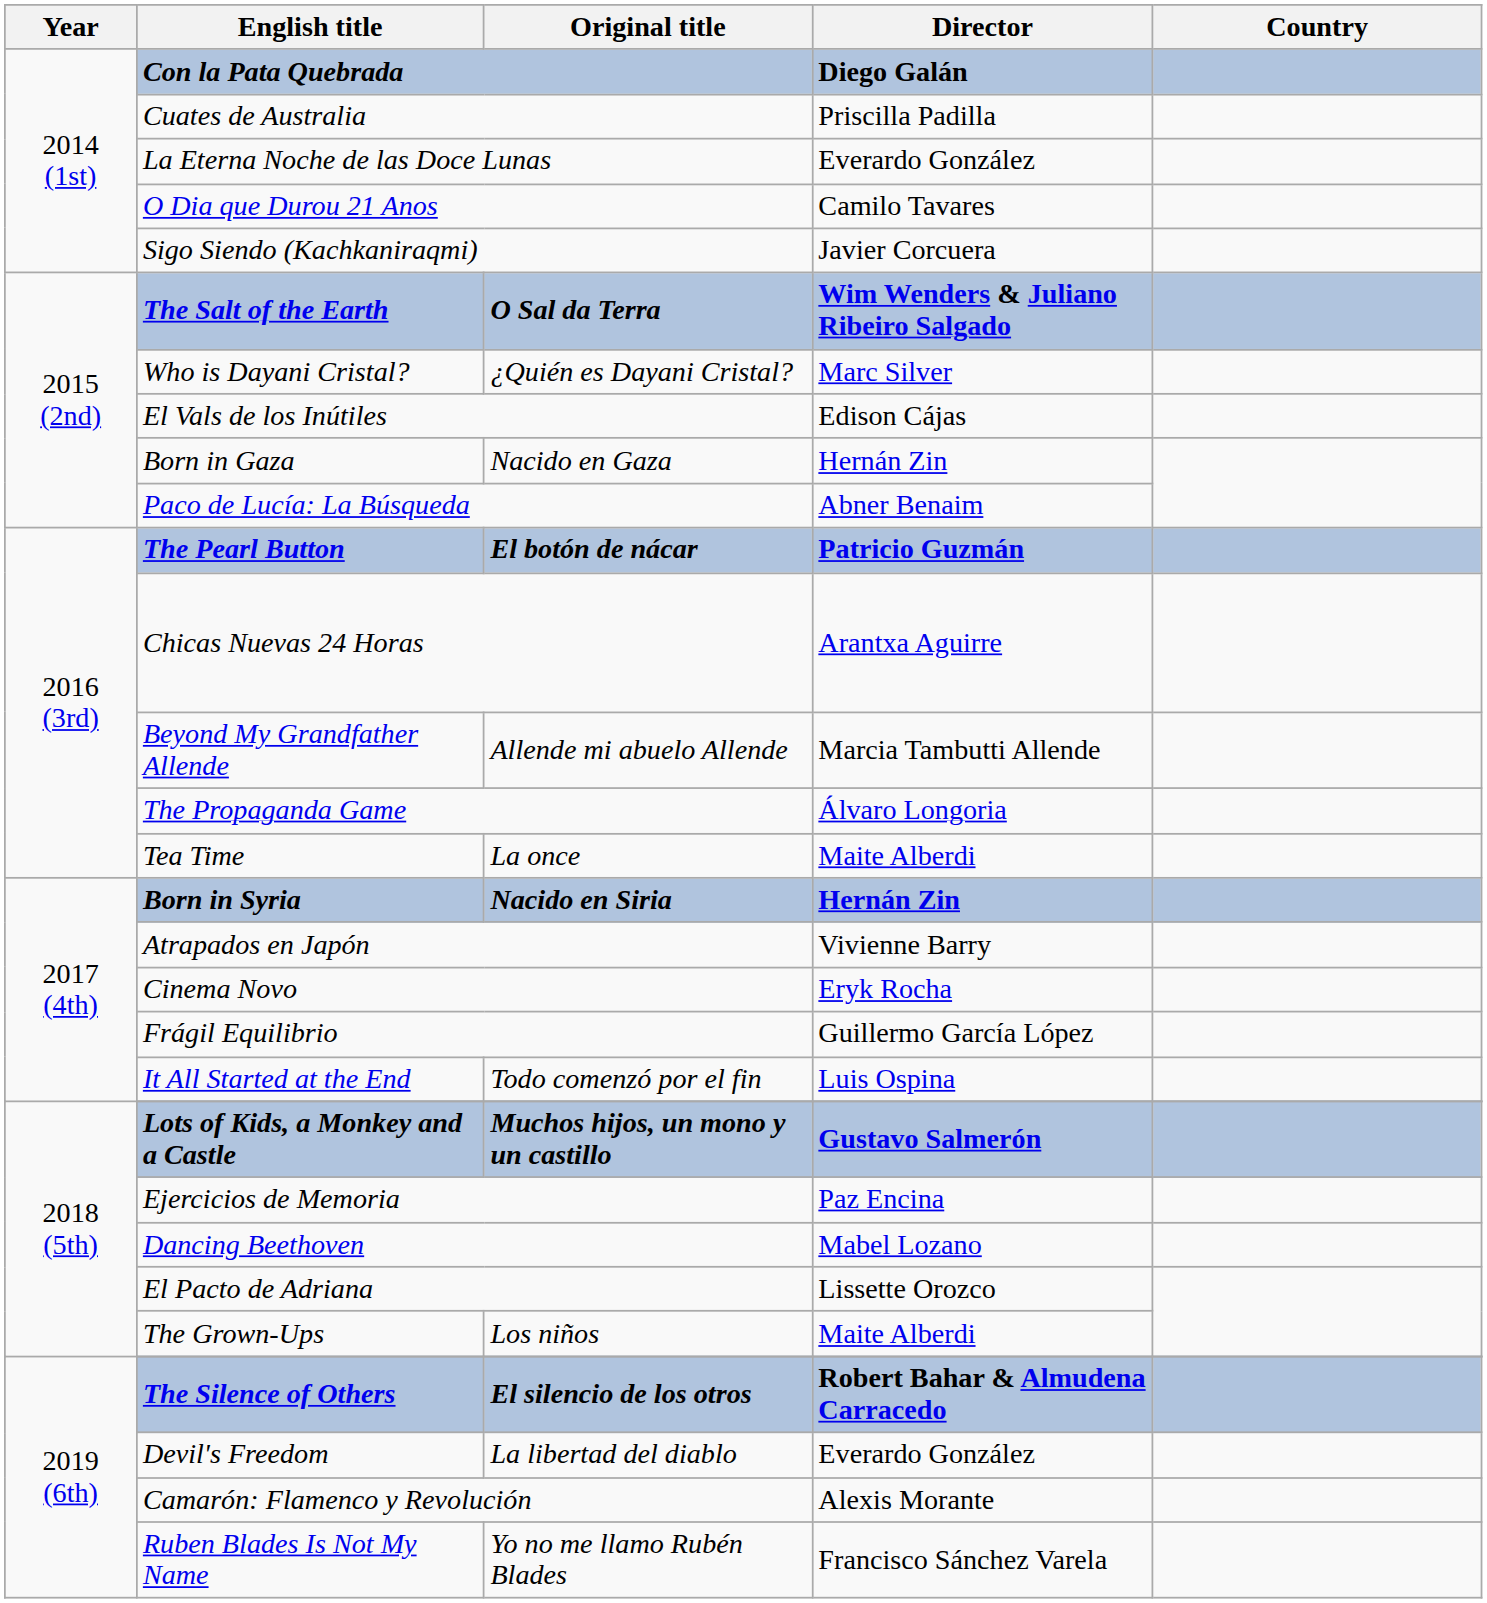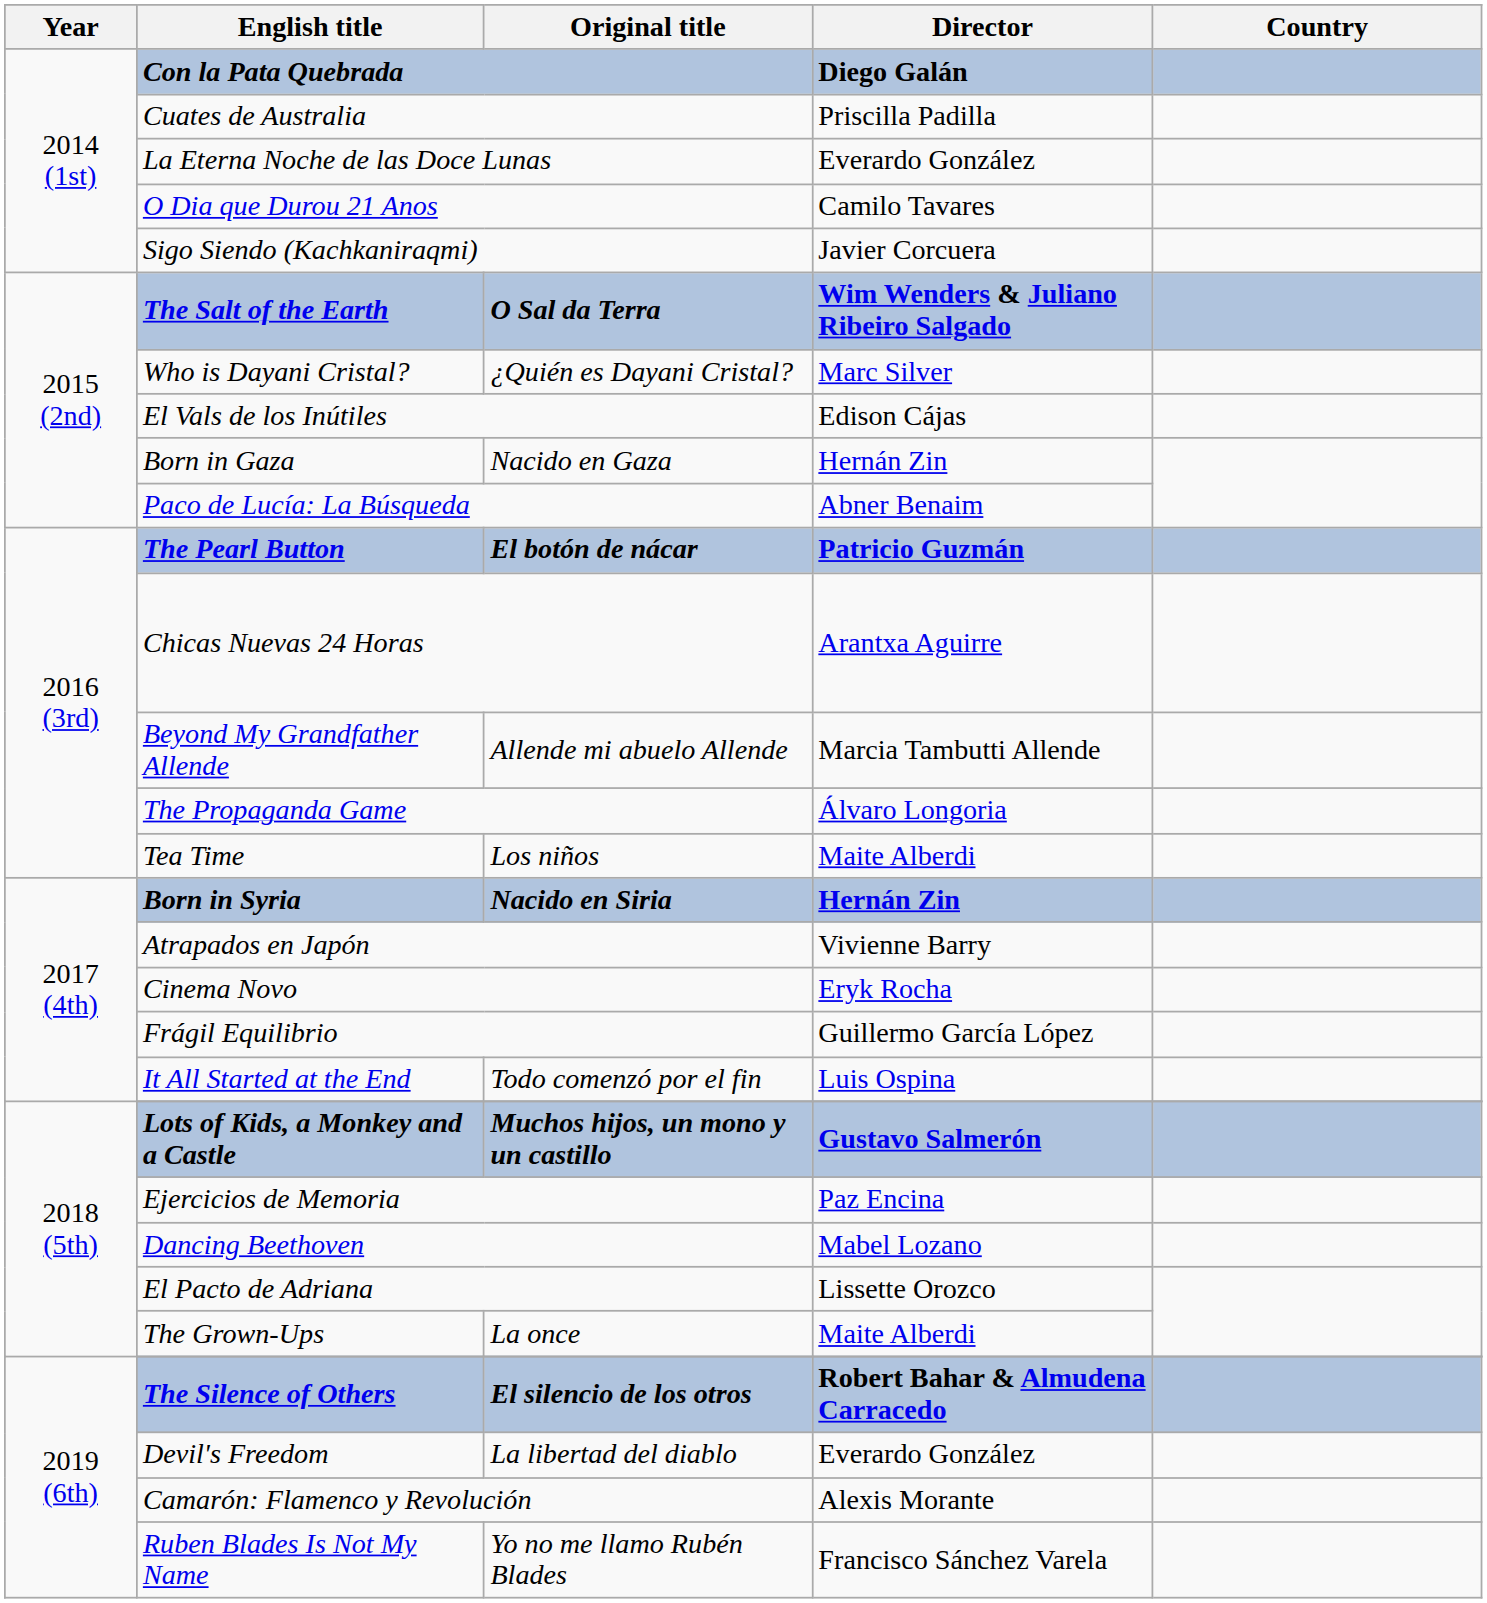 <table class="wikitable" width="95%" cellpadding="6">
 <tr>
 <th width="100"><strong>Year</strong></th>
 <th width="300"><strong>English title</strong></th>
 <th width="300"><strong>Original title</strong></th>
 <th width="300"><strong>Director</strong></th>
 <th width="300"><strong>Country</strong></th>
 </tr>
 <tr>
 <td rowspan="5" style="text-align:center;">2014<br><a href='#'>(1st)</a></td>
 <td colspan="2" style="background:#B0C4DE;"><strong><em>Con la Pata Quebrada</em></strong></td>
 <td style="background:#B0C4DE;"><strong>Diego Galán</strong></td>
 <td style="background:#B0C4DE;"><strong></strong></td>
 </tr>
 <tr>
 <td colspan="2"><em>Cuates de Australia</em></td>
 <td>Priscilla Padilla</td>
 <td></td>
 </tr>
 <tr>
 <td colspan="2"><em>La Eterna Noche de las Doce Lunas</em></td>
 <td>Everardo González</td>
 <td><br> </td>
 </tr>
 <tr>
 <td colspan="2"><em><a href='#'>O Dia que Durou 21 Anos</a></em></td>
 <td>Camilo Tavares</td>
 <td></td>
 </tr>
 <tr>
 <td colspan="2"><em>Sigo Siendo (Kachkaniraqmi)</em></td>
 <td>Javier Corcuera</td>
 <td><br> </td>
 </tr>
 <tr>
 <td rowspan="5" style="text-align:center;">2015<br><a href='#'>(2nd)</a></td>
 <td style="background:#B0C4DE;"><strong><em><a href='#'>The Salt of the Earth</a></em></strong></td>
 <td style="background:#B0C4DE;"><strong><em>O Sal da Terra</em></strong></td>
 <td style="background:#B0C4DE;"><strong><a href='#'>Wim Wenders</a> & <a href='#'>Juliano Ribeiro Salgado</a></strong></td>
 <td style="background:#B0C4DE;"><strong></strong></td>
 </tr>
 <tr>
 <td><em>Who is Dayani Cristal?</em></td>
 <td><em>¿Quién es Dayani Cristal?</em></td>
 <td><a href='#'>Marc Silver</a></td>
 <td></td>
 </tr>
 <tr>
 <td colspan="2"><em>El Vals de los Inútiles</em></td>
 <td>Edison Cájas</td>
 <td><br> </td>
 </tr>
 <tr>
 <td><em>Born in Gaza</em></td>
 <td><em>Nacido en Gaza</em></td>
 <td><a href='#'>Hernán Zin</a></td>
 <td rowspan="2"></td>
 </tr>
 <tr>
 <td colspan="2"><em><a href='#'>Paco de Lucía: La Búsqueda</a></em></td>
 <td><a href='#'>Abner Benaim</a></td>
 </tr>
 <tr>
 <td rowspan="5" style="text-align:center;">2016<br><a href='#'>(3rd)</a></td>
 <td style="background:#B0C4DE;"><strong><em><a href='#'>The Pearl Button</a></em></strong></td>
 <td style="background:#B0C4DE;"><strong><em>El botón de nácar</em></strong></td>
 <td style="background:#B0C4DE;"><strong><a href='#'>Patricio Guzmán</a></strong></td>
 <td style="background:#B0C4DE;"><strong><br> </strong></td>
 </tr>
 <tr>
 <td colspan="2"><em>Chicas Nuevas 24 Horas</em></td>
 <td><a href='#'>Arantxa Aguirre</a></td>
 <td><br> <br> <br> <br> </td>
 </tr>
 <tr>
 <td><em><a href='#'>Beyond My Grandfather Allende</a></em></td>
 <td><em>Allende mi abuelo Allende</em></td>
 <td>Marcia Tambutti Allende</td>
 <td><br> </td>
 </tr>
 <tr>
 <td colspan="2"><em><a href='#'>The Propaganda Game</a></em></td>
 <td><a href='#'>Álvaro Longoria</a></td>
 <td></td>
 </tr>
 <tr>
 <td><em>Tea Time</em></td>
-<td><em>La once</em></td>
+<td><em>Los niños</em></td>
 <td><a href='#'>Maite Alberdi</a></td>
 <td></td>
 </tr>
 <tr>
 <td rowspan="5" style="text-align:center;">2017<br><a href='#'>(4th)</a></td>
 <td style="background:#B0C4DE;"><strong><em>Born in Syria</em></strong></td>
 <td style="background:#B0C4DE;"><strong><em>Nacido en Siria</em></strong></td>
 <td style="background:#B0C4DE;"><strong><a href='#'>Hernán Zin</a></strong></td>
 <td style="background:#B0C4DE;"><strong></strong></td>
 </tr>
 <tr>
 <td colspan="2"><em>Atrapados en Japón</em></td>
 <td>Vivienne Barry</td>
 <td></td>
 </tr>
 <tr>
 <td colspan="2"><em>Cinema Novo</em></td>
 <td><a href='#'>Eryk Rocha</a></td>
 <td></td>
 </tr>
 <tr>
 <td colspan="2"><em>Frágil Equilibrio</em></td>
 <td>Guillermo García López</td>
 <td></td>
 </tr>
 <tr>
 <td><em><a href='#'>It All Started at the End</a></em></td>
 <td><em>Todo comenzó por el fin</em></td>
 <td><a href='#'>Luis Ospina</a></td>
 <td></td>
 </tr>
 <tr>
 <td rowspan="6" style="text-align:center;">2018<br><a href='#'>(5th)</a></td>
 </tr>
 <tr>
 <td style="background:#B0C4DE;"><strong><em>Lots of Kids, a Monkey and a Castle</em></strong></td>
 <td style="background:#B0C4DE;"><strong><em>Muchos hijos, un mono y un castillo</em></strong></td>
 <td style="background:#B0C4DE;"><strong><a href='#'>Gustavo Salmerón</a></strong></td>
 <td style="background:#B0C4DE;"><strong></strong></td>
 </tr>
 <tr>
 <td colspan="2"><em>Ejercicios de Memoria</em></td>
 <td><a href='#'>Paz Encina</a></td>
 <td><br> </td>
 </tr>
 <tr>
 <td colspan="2"><em><a href='#'>Dancing Beethoven</a></em></td>
 <td><a href='#'>Mabel Lozano</a></td>
 <td></td>
 </tr>
 <tr>
 <td colspan="2"><em>El Pacto de Adriana</em></td>
 <td>Lissette Orozco</td>
 <td rowspan="2"></td>
 </tr>
 <tr>
 <td><em>The Grown-Ups</em></td>
-<td><em>Los niños</em></td>
+<td><em>La once</em></td>
 <td><a href='#'>Maite Alberdi</a></td>
 </tr>
 <tr>
 <td rowspan="6" style="text-align:center;">2019<br><a href='#'>(6th)</a><br></td>
 </tr>
 <tr>
 <td style="background:#B0C4DE;"><strong><em><a href='#'>The Silence of Others</a></em></strong></td>
 <td style="background:#B0C4DE;"><strong><em>El silencio de los otros</em></strong></td>
 <td style="background:#B0C4DE;"><strong>Robert Bahar & <a href='#'>Almudena Carracedo</a></strong></td>
 <td style="background:#B0C4DE;"><strong></strong></td>
 </tr>
 <tr>
 <td><em>Devil's Freedom</em></td>
 <td><em>La libertad del diablo</em></td>
 <td>Everardo González</td>
 <td></td>
 </tr>
 <tr>
 <td colspan="2"><em>Camarón: Flamenco y Revolución</em></td>
 <td>Alexis Morante</td>
 <td></td>
 </tr>
 <tr>
 <td><em><a href='#'>Ruben Blades Is Not My Name</a></em></td>
 <td><em>Yo no me llamo Rubén Blades</em></td>
 <td>Francisco Sánchez Varela</td>
 <td><br> <br> </td>
 </tr>
 </table>
